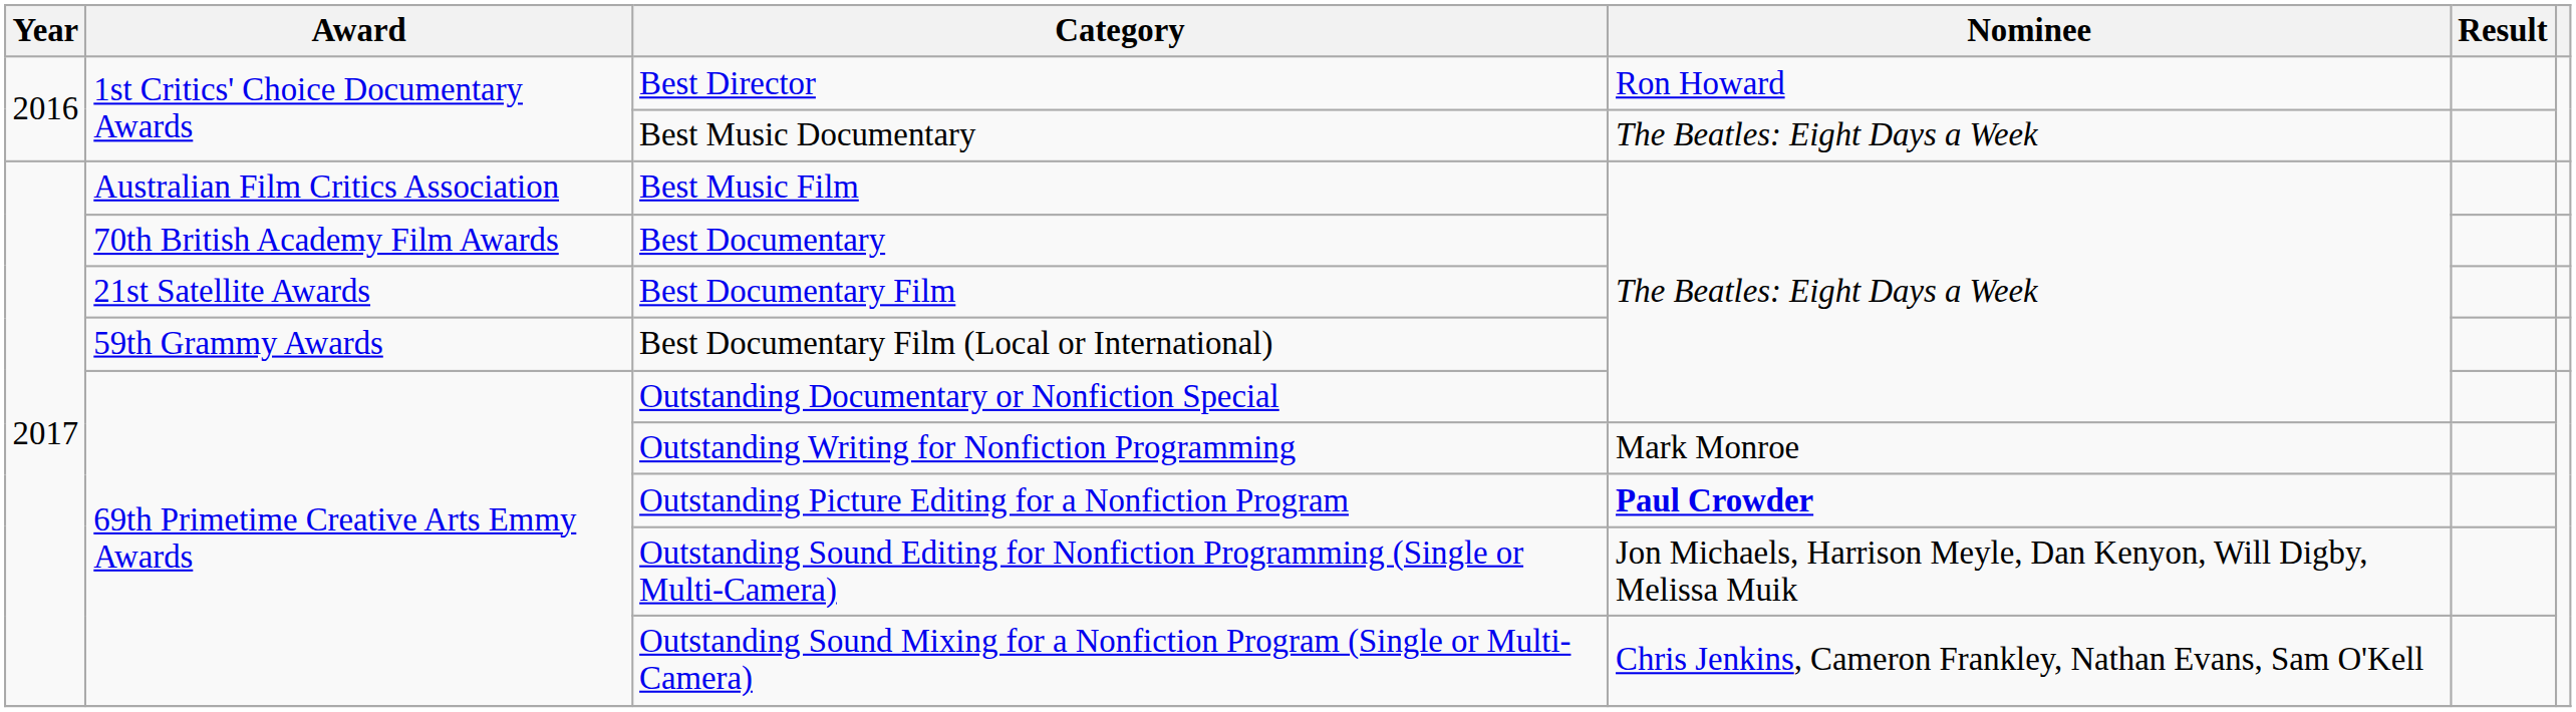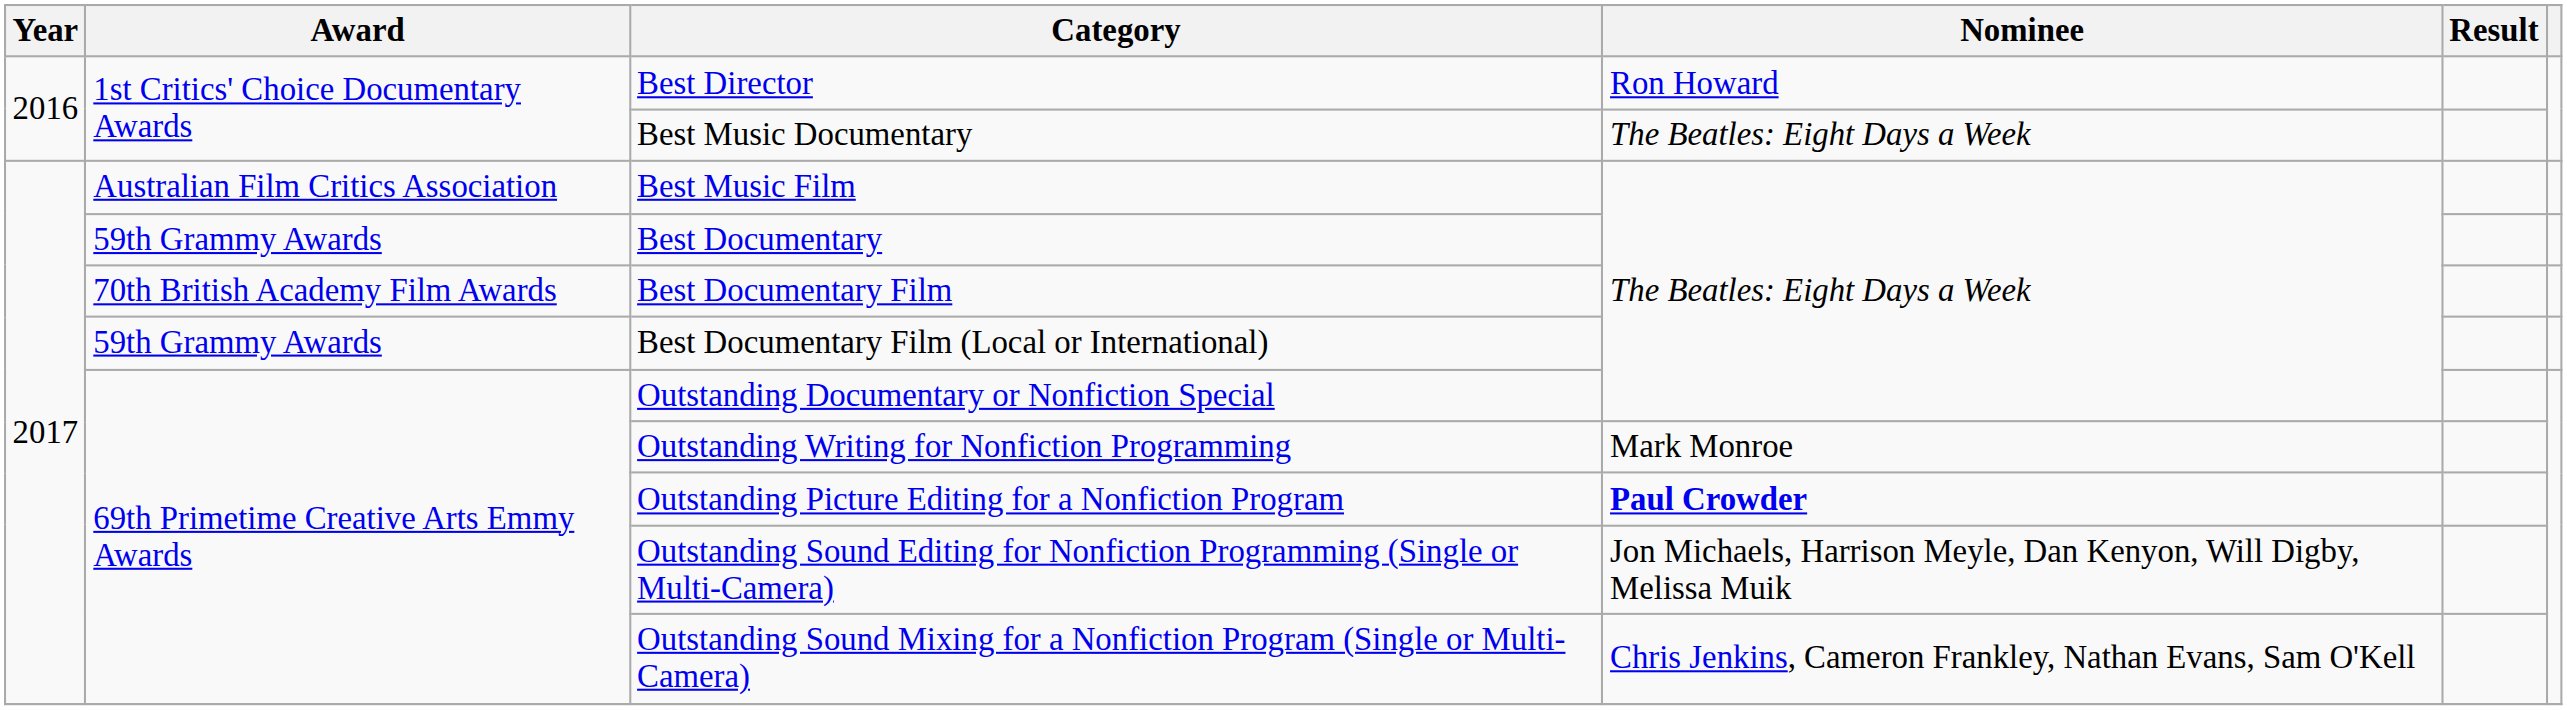 <table class="wikitable sortable">
 <tr>
 <th>Year</th>
 <th>Award</th>
 <th>Category</th>
 <th>Nominee</th>
 <th>Result</th>
 <th class="unsortable"></th>
 </tr>
 <tr>
 <td rowspan="2">2016</td>
 <td rowspan="2"><a href='#'>1st Critics' Choice Documentary Awards</a></td>
 <td><a href='#'>Best Director</a></td>
 <td><a href='#'>Ron Howard</a></td>
 <td></td>
 <td rowspan="2" align="center"></td>
 </tr>
 <tr>
 <td>Best Music Documentary</td>
 <td><em>The Beatles: Eight Days a Week</em></td>
 <td></td>
 </tr>
 <tr>
 <td rowspan="9">2017</td>
 <td><a href='#'>Australian Film Critics Association</a></td>
 <td><a href='#'>Best Music Film</a></td>
 <td rowspan="5"><em>The Beatles: Eight Days a Week</em></td>
 <td></td>
 <td></td>
 </tr>
 <tr>
-<td><a href='#'>70th British Academy Film Awards</a></td>
+<td><a href='#'>59th Grammy Awards</a></td>
 <td><a href='#'>Best Documentary</a></td>
 <td></td>
 <td></td>
 </tr>
 <tr>
-<td><a href='#'>21st Satellite Awards</a></td>
+<td><a href='#'>70th British Academy Film Awards</a></td>
 <td><a href='#'>Best Documentary Film</a></td>
 <td></td>
 <td></td>
 </tr>
 <tr>
 <td><a href='#'>59th Grammy Awards</a></td>
 <td>Best Documentary Film (Local or International)</td>
 <td></td>
 <td style="text-align:center;"></td>
 </tr>
 <tr>
 <td rowspan="5"><a href='#'>69th Primetime Creative Arts Emmy Awards</a></td>
 <td><a href='#'>Outstanding Documentary or Nonfiction Special</a></td>
 <td></td>
 <td rowspan="5"></td>
 </tr>
 <tr>
 <td><a href='#'>Outstanding Writing for Nonfiction Programming</a></td>
 <td>Mark Monroe</td>
 <td></td>
 </tr>
 <tr>
 <td><a href='#'>Outstanding Picture Editing for a Nonfiction Program</a></td>
 <td><strong><a href='#'>Paul Crowder</a></strong></td>
 <td></td>
 </tr>
 <tr>
 <td><a href='#'>Outstanding Sound Editing for Nonfiction Programming (Single or Multi-Camera)</a></td>
 <td>Jon Michaels, Harrison Meyle, Dan Kenyon, Will Digby, Melissa Muik</td>
 <td></td>
 </tr>
 <tr>
 <td><a href='#'>Outstanding Sound Mixing for a Nonfiction Program (Single or Multi-Camera)</a></td>
 <td><a href='#'>Chris Jenkins</a>, Cameron Frankley, Nathan Evans, Sam O'Kell</td>
 <td></td>
 </tr>
 <tr>
 </tr>
 </table>
